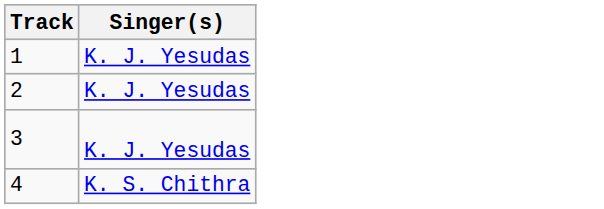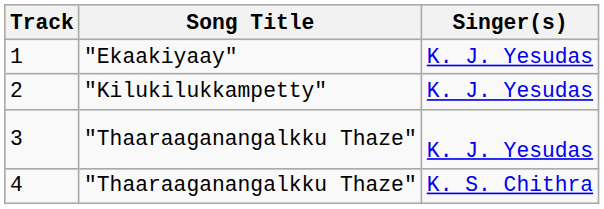 <table class="wikitable">
 <tr>
 <th>Track</th>
+<th>Song Title</th>
 <th>Singer(s)</th>
 </tr>
 <tr>
 <td>1</td>
+<td>"Ekaakiyaay"</td>
 <td><a href='#'>K. J. Yesudas</a></td>
 </tr>
 <tr>
 <td>2</td>
+<td>"Kilukilukkampetty"</td>
 <td><a href='#'>K. J. Yesudas</a></td>
 </tr>
 <tr>
 <td>3</td>
+<td>"Thaaraaganangalkku Thaze"</td>
 <td><br><a href='#'>K. J. Yesudas</a></td>
 </tr>
 <tr>
 <td>4</td>
+<td>"Thaaraaganangalkku Thaze"</td>
 <td><a href='#'>K. S. Chithra</a></td>
 </tr>
 </table>
